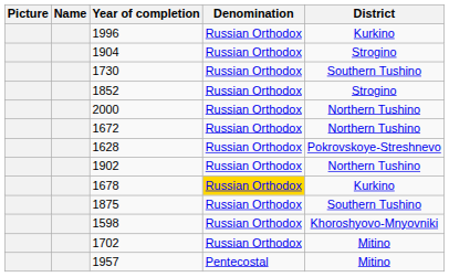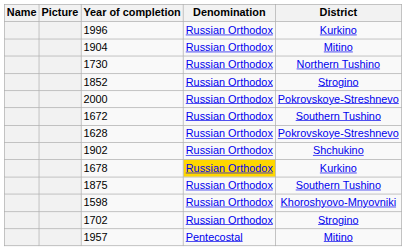 <table class="wikitable sortable plainrowheaders">
 <tr>
+<th scope="col">Name</th>
 <th scope="col" class="unsortable">Picture</th>
-<th scope="col">Name</th>
 <th scope="col">Year of completion</th>
 <th scope="col">Denomination</th>
 <th scope="col">District</th>
 </tr>
 <tr>
+<th scope="row"><br><small></small></th>
 <th scope="row"></th>
-<th scope="row"><br><small></small></th>
 <td>1996</td>
 <td><a href='#'>Russian Orthodox</a></td>
 <td style="text-align:center;"><a href='#'>Kurkino</a><br></td>
 </tr>
 <tr>
+<th scope="row"><br><small></small></th>
 <th scope="row"></th>
-<th scope="row"><br><small></small></th>
 <td>1904</td>
 <td><a href='#'>Russian Orthodox</a></td>
-<td style="text-align:center;"><a href='#'>Strogino</a><br></td>
+<td style="text-align:center;"><a href='#'>Mitino</a><br></td>
 </tr>
 <tr>
+<th scope="row"><br><small></small></th>
 <th scope="row"></th>
-<th scope="row"><br><small></small></th>
 <td>1730</td>
 <td><a href='#'>Russian Orthodox</a></td>
-<td style="text-align:center;"><a href='#'>Southern Tushino</a><br></td>
+<td style="text-align:center;"><a href='#'>Northern Tushino</a><br></td>
 </tr>
 <tr>
+<th scope="row"><br><small></small></th>
 <th scope="row"></th>
-<th scope="row"><br><small></small></th>
 <td>1852</td>
 <td><a href='#'>Russian Orthodox</a></td>
 <td style="text-align:center;"><a href='#'>Strogino</a><br></td>
 </tr>
 <tr>
+<th scope="row"><br><small></small></th>
 <th scope="row"></th>
-<th scope="row"><br><small></small></th>
 <td>2000</td>
 <td><a href='#'>Russian Orthodox</a></td>
-<td style="text-align:center;"><a href='#'>Northern Tushino</a><br></td>
+<td style="text-align:center;"><a href='#'>Pokrovskoye-Streshnevo</a><br></td>
 </tr>
 <tr>
+<th scope="row"><br><small></small></th>
 <th scope="row"></th>
-<th scope="row"><br><small></small></th>
 <td>1672</td>
 <td><a href='#'>Russian Orthodox</a></td>
-<td style="text-align:center;"><a href='#'>Northern Tushino</a><br></td>
+<td style="text-align:center;"><a href='#'>Southern Tushino</a><br></td>
 </tr>
 <tr>
+<th scope="row"><br><small></small></th>
 <th scope="row"></th>
-<th scope="row"><br><small></small></th>
 <td>1628</td>
 <td><a href='#'>Russian Orthodox</a></td>
 <td style="text-align:center;"><a href='#'>Pokrovskoye-Streshnevo</a><br></td>
 </tr>
 <tr>
+<th scope="row"><br><small></small></th>
 <th scope="row"></th>
-<th scope="row"><br><small></small></th>
 <td>1902</td>
 <td><a href='#'>Russian Orthodox</a></td>
-<td style="text-align:center;"><a href='#'>Northern Tushino</a><br></td>
+<td style="text-align:center;"><a href='#'>Shchukino</a><br></td>
 </tr>
 <tr>
+<th scope="row"><br><small></small></th>
 <th scope="row"></th>
-<th scope="row"><br><small></small></th>
 <td>1678</td>
 <td style="background: gold;"><a href='#'>Russian Orthodox</a></td>
 <td style="text-align:center;"><a href='#'>Kurkino</a><br></td>
 </tr>
 <tr>
+<th scope="row"><br><small></small></th>
 <th scope="row"></th>
-<th scope="row"><br><small></small></th>
 <td>1875</td>
 <td><a href='#'>Russian Orthodox</a></td>
 <td style="text-align:center;"><a href='#'>Southern Tushino</a><br></td>
 </tr>
 <tr>
+<th scope="row"><br><small></small></th>
 <th scope="row"></th>
-<th scope="row"><br><small></small></th>
 <td>1598</td>
 <td><a href='#'>Russian Orthodox</a></td>
 <td style="text-align:center;"><a href='#'>Khoroshyovo-Mnyovniki</a><br></td>
 </tr>
 <tr>
+<th scope="row"><br><small></small></th>
 <th scope="row"></th>
-<th scope="row"><br><small></small></th>
 <td>1702</td>
 <td><a href='#'>Russian Orthodox</a></td>
-<td style="text-align:center;"><a href='#'>Mitino</a><br></td>
+<td style="text-align:center;"><a href='#'>Strogino</a><br></td>
 </tr>
 <tr>
+<th scope="row"><br><small></small></th>
 <th scope="row"></th>
-<th scope="row"><br><small></small></th>
 <td>1957</td>
 <td><a href='#'>Pentecostal</a></td>
 <td style="text-align:center;"><a href='#'>Mitino</a><br></td>
 </tr>
 </table>
